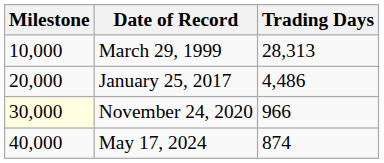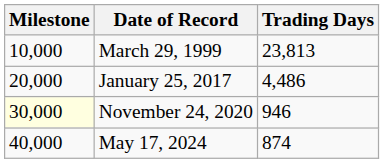 <table class="wikitable sortable">
 <tr>
 <th>Milestone</th>
 <th>Date of Record</th>
 <th>Trading Days</th>
 </tr>
 <tr>
 <td>10,000</td>
 <td>March 29, 1999</td>
-<td>28,313</td>
+<td>23,813</td>
 </tr>
 <tr>
 <td>20,000</td>
 <td>January 25, 2017</td>
 <td>4,486</td>
 </tr>
 <tr>
 <td style="background: lightyellow;">30,000</td>
 <td>November 24, 2020</td>
-<td>966</td>
+<td>946</td>
 </tr>
 <tr>
 <td>40,000</td>
 <td>May 17, 2024</td>
 <td>874</td>
 </tr>
 </table>
